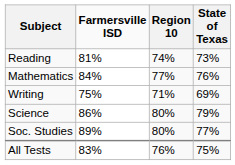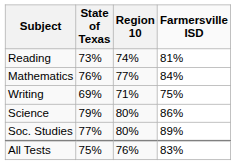 <table class="wikitable" style="float:right; margin-left: 15px; width: 285px;">
 <tr>
 <th>Subject</th>
+<th>State of Texas</th>
+<th>Region 10</th>
 <th style="background:#fafafa;">Farmersville ISD</th>
-<th>Region 10</th>
-<th>State of Texas</th>
 </tr>
 <tr>
 <td>Reading</td>
+<td>73%</td>
+<td>74%</td>
 <td style="background:#fff;">81%</td>
-<td>74%</td>
-<td>73%</td>
 </tr>
 <tr>
 <td>Mathematics</td>
+<td>76%</td>
+<td>77%</td>
 <td style="background:#fff;">84%</td>
-<td>77%</td>
-<td>76%</td>
 </tr>
 <tr>
 <td>Writing</td>
+<td>69%</td>
+<td>71%</td>
 <td style="background:#fff;">75%</td>
-<td>71%</td>
-<td>69%</td>
 </tr>
 <tr>
 <td>Science</td>
+<td>79%</td>
+<td>80%</td>
 <td style="background:#fff;">86%</td>
-<td>80%</td>
-<td>79%</td>
 </tr>
 <tr>
 <td style="border-bottom:2px solid gray;">Soc. Studies</td>
+<td style="border-bottom:2px solid gray;">77%</td>
+<td style="border-bottom:2px solid gray;">80%</td>
 <td style="border-bottom:2px solid gray; background:#fff;">89%</td>
-<td style="border-bottom:2px solid gray;">80%</td>
-<td style="border-bottom:2px solid gray;">77%</td>
 </tr>
 <tr>
 <td>All Tests</td>
+<td>75%</td>
+<td>76%</td>
 <td style="background:#fff;">83%</td>
-<td>76%</td>
-<td>75%</td>
 </tr>
 </table>
